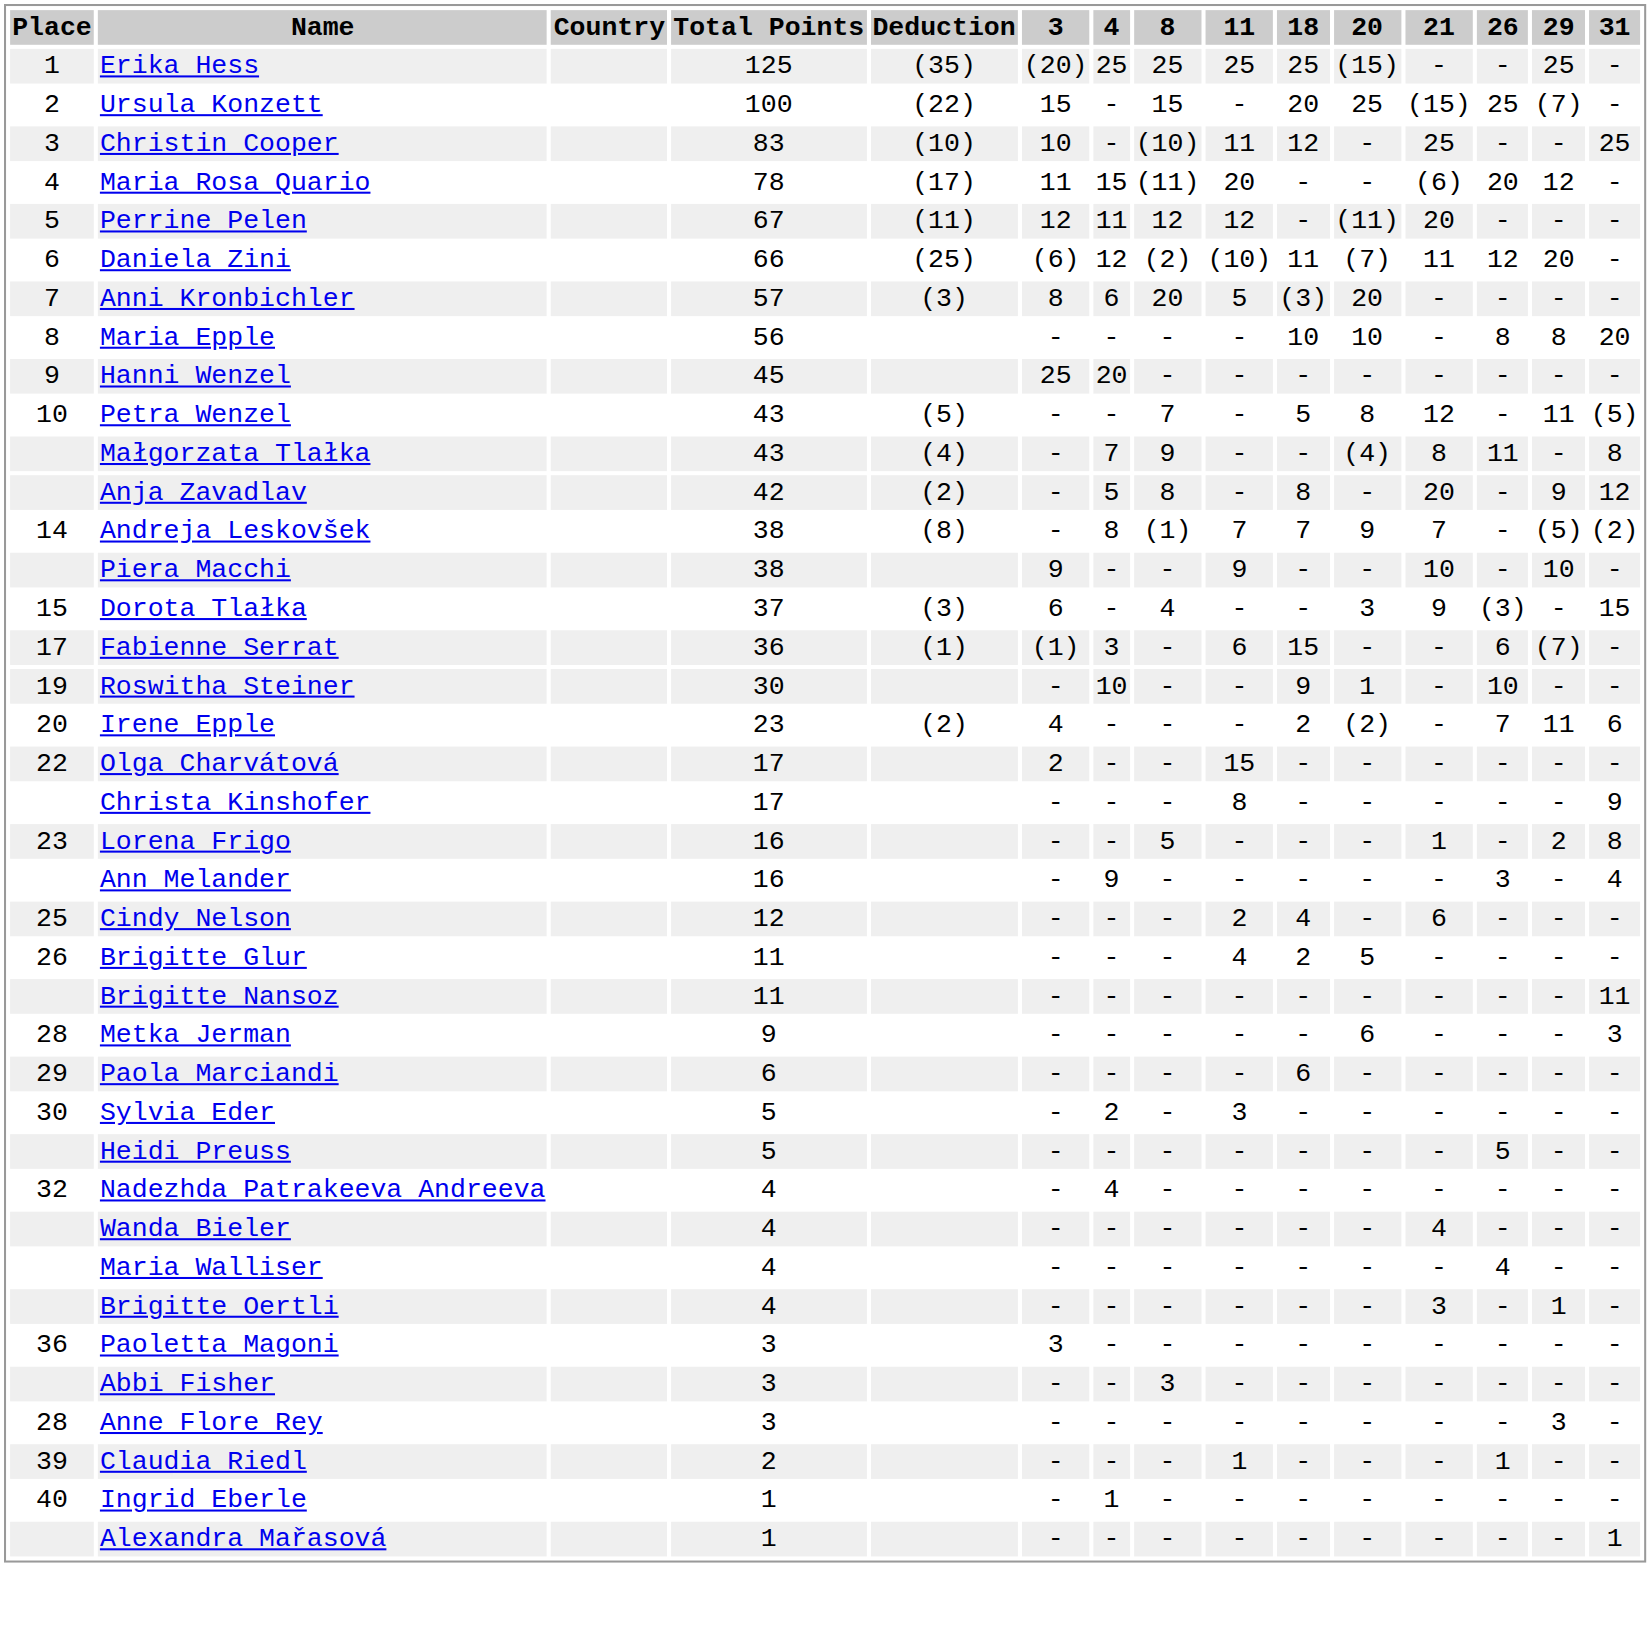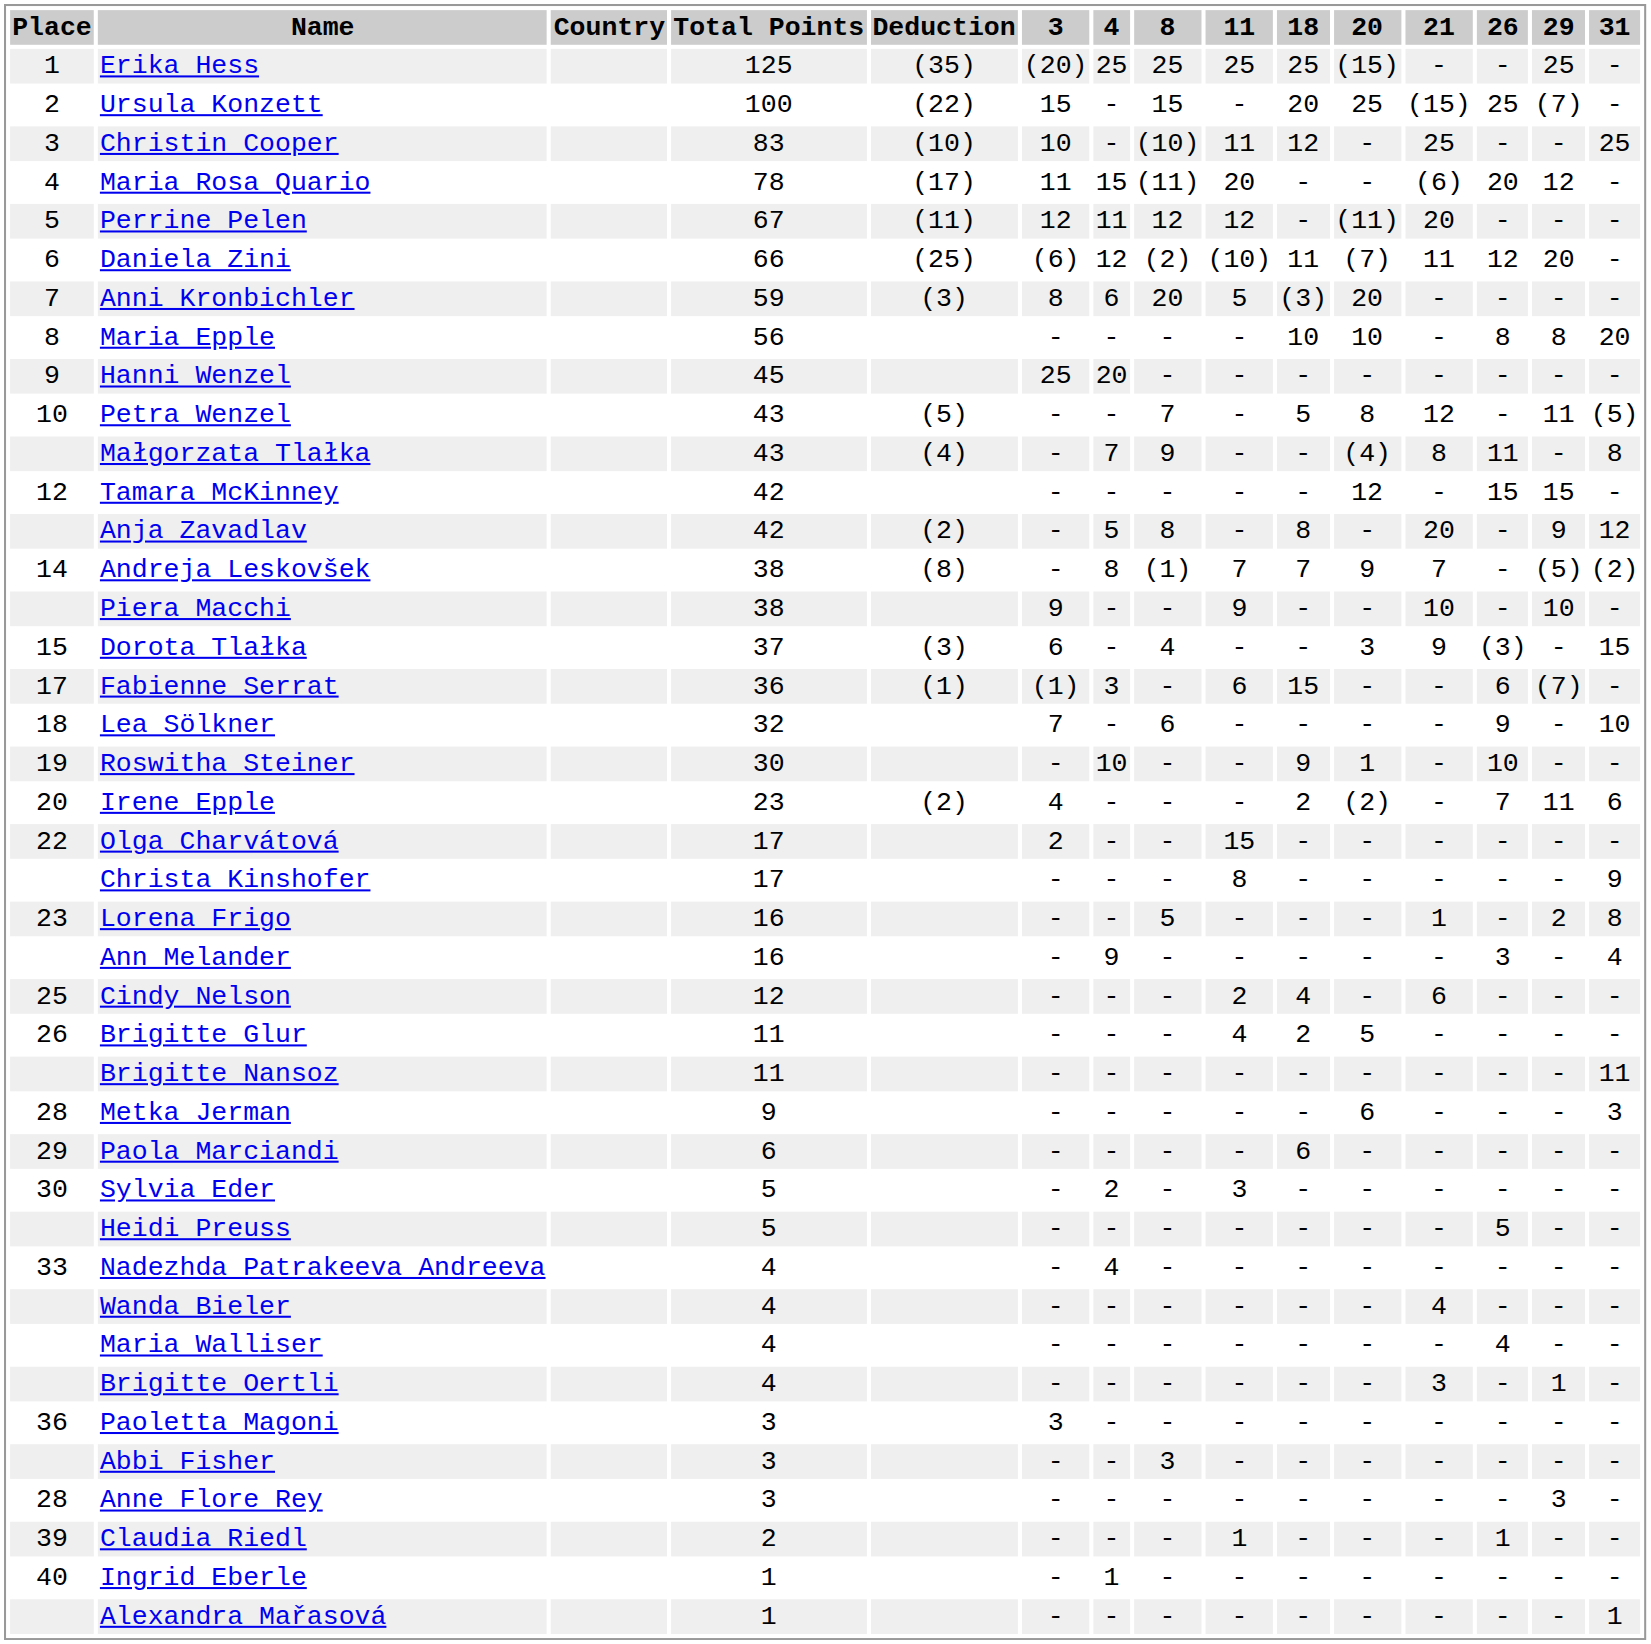 <table border="0" style="border: 1px solid #999; background-color:#FFFFFF; text-align:center">
 <tr align="center" bgcolor="#CCCCCC">
 <th>Place</th>
 <th>Name</th>
 <th>Country</th>
 <th>Total Points</th>
 <th>Deduction</th>
 <th>3</th>
 <th>4</th>
 <th>8</th>
 <th>11</th>
 <th>18</th>
 <th>20</th>
 <th>21</th>
 <th>26</th>
 <th>29</th>
 <th>31</th>
 </tr>
 <tr bgcolor="#EFEFEF">
 <td>1</td>
 <td align="left"><a href='#'>Erika Hess</a></td>
 <td align="left"></td>
 <td>125</td>
 <td>(35)</td>
 <td>(20)</td>
 <td>25</td>
 <td>25</td>
 <td>25</td>
 <td>25</td>
 <td>(15)</td>
 <td>-</td>
 <td>-</td>
 <td>25</td>
 <td>-</td>
 </tr>
 <tr>
 <td>2</td>
 <td align="left"><a href='#'>Ursula Konzett</a></td>
 <td align="left"></td>
 <td>100</td>
 <td>(22)</td>
 <td>15</td>
 <td>-</td>
 <td>15</td>
 <td>-</td>
 <td>20</td>
 <td>25</td>
 <td>(15)</td>
 <td>25</td>
 <td>(7)</td>
 <td>-</td>
 </tr>
 <tr bgcolor="#EFEFEF">
 <td>3</td>
 <td align="left"><a href='#'>Christin Cooper</a></td>
 <td align="left"></td>
 <td>83</td>
 <td>(10)</td>
 <td>10</td>
 <td>-</td>
 <td>(10)</td>
 <td>11</td>
 <td>12</td>
 <td>-</td>
 <td>25</td>
 <td>-</td>
 <td>-</td>
 <td>25</td>
 </tr>
 <tr>
 <td>4</td>
 <td align="left"><a href='#'>Maria Rosa Quario</a></td>
 <td align="left"></td>
 <td>78</td>
 <td>(17)</td>
 <td>11</td>
 <td>15</td>
 <td>(11)</td>
 <td>20</td>
 <td>-</td>
 <td>-</td>
 <td>(6)</td>
 <td>20</td>
 <td>12</td>
 <td>-</td>
 </tr>
 <tr bgcolor="#EFEFEF">
 <td>5</td>
 <td align="left"><a href='#'>Perrine Pelen</a></td>
 <td align="left"></td>
 <td>67</td>
 <td>(11)</td>
 <td>12</td>
 <td>11</td>
 <td>12</td>
 <td>12</td>
 <td>-</td>
 <td>(11)</td>
 <td>20</td>
 <td>-</td>
 <td>-</td>
 <td>-</td>
 </tr>
 <tr>
 <td>6</td>
 <td align="left"><a href='#'>Daniela Zini</a></td>
 <td align="left"></td>
 <td>66</td>
 <td>(25)</td>
 <td>(6)</td>
 <td>12</td>
 <td>(2)</td>
 <td>(10)</td>
 <td>11</td>
 <td>(7)</td>
 <td>11</td>
 <td>12</td>
 <td>20</td>
 <td>-</td>
 </tr>
 <tr bgcolor="#EFEFEF">
 <td>7</td>
 <td align="left"><a href='#'>Anni Kronbichler</a></td>
 <td align="left"></td>
-<td>57</td>
+<td>59</td>
 <td>(3)</td>
 <td>8</td>
 <td>6</td>
 <td>20</td>
 <td>5</td>
 <td>(3)</td>
 <td>20</td>
 <td>-</td>
 <td>-</td>
 <td>-</td>
 <td>-</td>
 </tr>
 <tr>
 <td>8</td>
 <td align="left"><a href='#'>Maria Epple</a></td>
 <td align="left"></td>
 <td>56</td>
 <td></td>
 <td>-</td>
 <td>-</td>
 <td>-</td>
 <td>-</td>
 <td>10</td>
 <td>10</td>
 <td>-</td>
 <td>8</td>
 <td>8</td>
 <td>20</td>
 </tr>
 <tr bgcolor="#EFEFEF">
 <td>9</td>
 <td align="left"><a href='#'>Hanni Wenzel</a></td>
 <td align="left"></td>
 <td>45</td>
 <td></td>
 <td>25</td>
 <td>20</td>
 <td>-</td>
 <td>-</td>
 <td>-</td>
 <td>-</td>
 <td>-</td>
 <td>-</td>
 <td>-</td>
 <td>-</td>
 </tr>
 <tr>
 <td>10</td>
 <td align="left"><a href='#'>Petra Wenzel</a></td>
 <td align="left"></td>
 <td>43</td>
 <td>(5)</td>
 <td>-</td>
 <td>-</td>
 <td>7</td>
 <td>-</td>
 <td>5</td>
 <td>8</td>
 <td>12</td>
 <td>-</td>
 <td>11</td>
 <td>(5)</td>
 </tr>
 <tr bgcolor="#EFEFEF">
 <td></td>
 <td align="left"><a href='#'>Małgorzata Tlałka</a></td>
 <td align="left"></td>
 <td>43</td>
 <td>(4)</td>
 <td>-</td>
 <td>7</td>
 <td>9</td>
 <td>-</td>
 <td>-</td>
 <td>(4)</td>
 <td>8</td>
 <td>11</td>
 <td>-</td>
 <td>8</td>
+</tr>
+<tr>
+<td>12</td>
+<td align="left"><a href='#'>Tamara McKinney</a></td>
+<td align="left"></td>
+<td>42</td>
+<td></td>
+<td>-</td>
+<td>-</td>
+<td>-</td>
+<td>-</td>
+<td>-</td>
+<td>12</td>
+<td>-</td>
+<td>15</td>
+<td>15</td>
+<td>-</td>
 </tr>
 <tr bgcolor="#EFEFEF">
 <td></td>
 <td align="left"><a href='#'>Anja Zavadlav</a></td>
 <td align="left"></td>
 <td>42</td>
 <td>(2)</td>
 <td>-</td>
 <td>5</td>
 <td>8</td>
 <td>-</td>
 <td>8</td>
 <td>-</td>
 <td>20</td>
 <td>-</td>
 <td>9</td>
 <td>12</td>
 </tr>
 <tr>
 <td>14</td>
 <td align="left"><a href='#'>Andreja Leskovšek</a></td>
 <td align="left"></td>
 <td>38</td>
 <td>(8)</td>
 <td>-</td>
 <td>8</td>
 <td>(1)</td>
 <td>7</td>
 <td>7</td>
 <td>9</td>
 <td>7</td>
 <td>-</td>
 <td>(5)</td>
 <td>(2)</td>
 </tr>
 <tr bgcolor="#EFEFEF">
 <td></td>
 <td align="left"><a href='#'>Piera Macchi</a></td>
 <td align="left"></td>
 <td>38</td>
 <td></td>
 <td>9</td>
 <td>-</td>
 <td>-</td>
 <td>9</td>
 <td>-</td>
 <td>-</td>
 <td>10</td>
 <td>-</td>
 <td>10</td>
 <td>-</td>
 </tr>
 <tr>
 <td>15</td>
 <td align="left"><a href='#'>Dorota Tlałka</a></td>
 <td align="left"></td>
 <td>37</td>
 <td>(3)</td>
 <td>6</td>
 <td>-</td>
 <td>4</td>
 <td>-</td>
 <td>-</td>
 <td>3</td>
 <td>9</td>
 <td>(3)</td>
 <td>-</td>
 <td>15</td>
 </tr>
 <tr bgcolor="#EFEFEF">
 <td>17</td>
 <td align="left"><a href='#'>Fabienne Serrat</a></td>
 <td align="left"></td>
 <td>36</td>
 <td>(1)</td>
 <td>(1)</td>
 <td>3</td>
 <td>-</td>
 <td>6</td>
 <td>15</td>
 <td>-</td>
 <td>-</td>
 <td>6</td>
 <td>(7)</td>
 <td>-</td>
+</tr>
+<tr>
+<td>18</td>
+<td align="left"><a href='#'>Lea Sölkner</a></td>
+<td align="left"></td>
+<td>32</td>
+<td></td>
+<td>7</td>
+<td>-</td>
+<td>6</td>
+<td>-</td>
+<td>-</td>
+<td>-</td>
+<td>-</td>
+<td>9</td>
+<td>-</td>
+<td>10</td>
 </tr>
 <tr bgcolor="#EFEFEF">
 <td>19</td>
 <td align="left"><a href='#'>Roswitha Steiner</a></td>
 <td align="left"></td>
 <td>30</td>
 <td></td>
 <td>-</td>
 <td>10</td>
 <td>-</td>
 <td>-</td>
 <td>9</td>
 <td>1</td>
 <td>-</td>
 <td>10</td>
 <td>-</td>
 <td>-</td>
 </tr>
 <tr>
 <td>20</td>
 <td align="left"><a href='#'>Irene Epple</a></td>
 <td align="left"></td>
 <td>23</td>
 <td>(2)</td>
 <td>4</td>
 <td>-</td>
 <td>-</td>
 <td>-</td>
 <td>2</td>
 <td>(2)</td>
 <td>-</td>
 <td>7</td>
 <td>11</td>
 <td>6</td>
 </tr>
 <tr bgcolor="#EFEFEF">
 <td>22</td>
 <td align="left"><a href='#'>Olga Charvátová</a></td>
 <td align="left"></td>
 <td>17</td>
 <td></td>
 <td>2</td>
 <td>-</td>
 <td>-</td>
 <td>15</td>
 <td>-</td>
 <td>-</td>
 <td>-</td>
 <td>-</td>
 <td>-</td>
 <td>-</td>
 </tr>
 <tr>
 <td></td>
 <td align="left"><a href='#'>Christa Kinshofer</a></td>
 <td align="left"></td>
 <td>17</td>
 <td></td>
 <td>-</td>
 <td>-</td>
 <td>-</td>
 <td>8</td>
 <td>-</td>
 <td>-</td>
 <td>-</td>
 <td>-</td>
 <td>-</td>
 <td>9</td>
 </tr>
 <tr bgcolor="#EFEFEF">
 <td>23</td>
 <td align="left"><a href='#'>Lorena Frigo</a></td>
 <td align="left"></td>
 <td>16</td>
 <td></td>
 <td>-</td>
 <td>-</td>
 <td>5</td>
 <td>-</td>
 <td>-</td>
 <td>-</td>
 <td>1</td>
 <td>-</td>
 <td>2</td>
 <td>8</td>
 </tr>
 <tr>
 <td></td>
 <td align="left"><a href='#'>Ann Melander</a></td>
 <td align="left"></td>
 <td>16</td>
 <td></td>
 <td>-</td>
 <td>9</td>
 <td>-</td>
 <td>-</td>
 <td>-</td>
 <td>-</td>
 <td>-</td>
 <td>3</td>
 <td>-</td>
 <td>4</td>
 </tr>
 <tr bgcolor="#EFEFEF">
 <td>25</td>
 <td align="left"><a href='#'>Cindy Nelson</a></td>
 <td align="left"></td>
 <td>12</td>
 <td></td>
 <td>-</td>
 <td>-</td>
 <td>-</td>
 <td>2</td>
 <td>4</td>
 <td>-</td>
 <td>6</td>
 <td>-</td>
 <td>-</td>
 <td>-</td>
 </tr>
 <tr>
 <td>26</td>
 <td align="left"><a href='#'>Brigitte Glur</a></td>
 <td align="left"></td>
 <td>11</td>
 <td></td>
 <td>-</td>
 <td>-</td>
 <td>-</td>
 <td>4</td>
 <td>2</td>
 <td>5</td>
 <td>-</td>
 <td>-</td>
 <td>-</td>
 <td>-</td>
 </tr>
 <tr bgcolor="#EFEFEF">
 <td></td>
 <td align="left"><a href='#'>Brigitte Nansoz</a></td>
 <td align="left"></td>
 <td>11</td>
 <td></td>
 <td>-</td>
 <td>-</td>
 <td>-</td>
 <td>-</td>
 <td>-</td>
 <td>-</td>
 <td>-</td>
 <td>-</td>
 <td>-</td>
 <td>11</td>
 </tr>
 <tr>
 <td>28</td>
 <td align="left"><a href='#'>Metka Jerman</a></td>
 <td align="left"></td>
 <td>9</td>
 <td></td>
 <td>-</td>
 <td>-</td>
 <td>-</td>
 <td>-</td>
 <td>-</td>
 <td>6</td>
 <td>-</td>
 <td>-</td>
 <td>-</td>
 <td>3</td>
 </tr>
 <tr bgcolor="#EFEFEF">
 <td>29</td>
 <td align="left"><a href='#'>Paola Marciandi</a></td>
 <td align="left"></td>
 <td>6</td>
 <td></td>
 <td>-</td>
 <td>-</td>
 <td>-</td>
 <td>-</td>
 <td>6</td>
 <td>-</td>
 <td>-</td>
 <td>-</td>
 <td>-</td>
 <td>-</td>
 </tr>
 <tr>
 <td>30</td>
 <td align="left"><a href='#'>Sylvia Eder</a></td>
 <td align="left"></td>
 <td>5</td>
 <td></td>
 <td>-</td>
 <td>2</td>
 <td>-</td>
 <td>3</td>
 <td>-</td>
 <td>-</td>
 <td>-</td>
 <td>-</td>
 <td>-</td>
 <td>-</td>
 </tr>
 <tr bgcolor="#EFEFEF">
 <td></td>
 <td align="left"><a href='#'>Heidi Preuss</a></td>
 <td align="left"></td>
 <td>5</td>
 <td></td>
 <td>-</td>
 <td>-</td>
 <td>-</td>
 <td>-</td>
 <td>-</td>
 <td>-</td>
 <td>-</td>
 <td>5</td>
 <td>-</td>
 <td>-</td>
 </tr>
 <tr>
-<td>32</td>
+<td>33</td>
 <td align="left"><a href='#'>Nadezhda Patrakeeva Andreeva</a></td>
 <td align="left"></td>
 <td>4</td>
 <td></td>
 <td>-</td>
 <td>4</td>
 <td>-</td>
 <td>-</td>
 <td>-</td>
 <td>-</td>
 <td>-</td>
 <td>-</td>
 <td>-</td>
 <td>-</td>
 </tr>
 <tr bgcolor="#EFEFEF">
 <td></td>
 <td align="left"><a href='#'>Wanda Bieler</a></td>
 <td align="left"></td>
 <td>4</td>
 <td></td>
 <td>-</td>
 <td>-</td>
 <td>-</td>
 <td>-</td>
 <td>-</td>
 <td>-</td>
 <td>4</td>
 <td>-</td>
 <td>-</td>
 <td>-</td>
 </tr>
 <tr>
 <td></td>
 <td align="left"><a href='#'>Maria Walliser</a></td>
 <td align="left"></td>
 <td>4</td>
 <td></td>
 <td>-</td>
 <td>-</td>
 <td>-</td>
 <td>-</td>
 <td>-</td>
 <td>-</td>
 <td>-</td>
 <td>4</td>
 <td>-</td>
 <td>-</td>
 </tr>
 <tr bgcolor="#EFEFEF">
 <td></td>
 <td align="left"><a href='#'>Brigitte Oertli</a></td>
 <td align="left"></td>
 <td>4</td>
 <td></td>
 <td>-</td>
 <td>-</td>
 <td>-</td>
 <td>-</td>
 <td>-</td>
 <td>-</td>
 <td>3</td>
 <td>-</td>
 <td>1</td>
 <td>-</td>
 </tr>
 <tr>
 <td>36</td>
 <td align="left"><a href='#'>Paoletta Magoni</a></td>
 <td align="left"></td>
 <td>3</td>
 <td></td>
 <td>3</td>
 <td>-</td>
 <td>-</td>
 <td>-</td>
 <td>-</td>
 <td>-</td>
 <td>-</td>
 <td>-</td>
 <td>-</td>
 <td>-</td>
 </tr>
 <tr bgcolor="#EFEFEF">
 <td></td>
 <td align="left"><a href='#'>Abbi Fisher</a></td>
 <td align="left"></td>
 <td>3</td>
 <td></td>
 <td>-</td>
 <td>-</td>
 <td>3</td>
 <td>-</td>
 <td>-</td>
 <td>-</td>
 <td>-</td>
 <td>-</td>
 <td>-</td>
 <td>-</td>
 </tr>
 <tr>
 <td>28</td>
 <td align="left"><a href='#'>Anne Flore Rey</a></td>
 <td align="left"></td>
 <td>3</td>
 <td></td>
 <td>-</td>
 <td>-</td>
 <td>-</td>
 <td>-</td>
 <td>-</td>
 <td>-</td>
 <td>-</td>
 <td>-</td>
 <td>3</td>
 <td>-</td>
 </tr>
 <tr bgcolor="#EFEFEF">
 <td>39</td>
 <td align="left"><a href='#'>Claudia Riedl</a></td>
 <td align="left"></td>
 <td>2</td>
 <td></td>
 <td>-</td>
 <td>-</td>
 <td>-</td>
 <td>1</td>
 <td>-</td>
 <td>-</td>
 <td>-</td>
 <td>1</td>
 <td>-</td>
 <td>-</td>
 </tr>
 <tr>
 <td>40</td>
 <td align="left"><a href='#'>Ingrid Eberle</a></td>
 <td align="left"></td>
 <td>1</td>
 <td></td>
 <td>-</td>
 <td>1</td>
 <td>-</td>
 <td>-</td>
 <td>-</td>
 <td>-</td>
 <td>-</td>
 <td>-</td>
 <td>-</td>
 <td>-</td>
 </tr>
 <tr bgcolor="#EFEFEF">
 <td></td>
 <td align="left"><a href='#'>Alexandra Mařasová</a></td>
 <td align="left"></td>
 <td>1</td>
 <td></td>
 <td>-</td>
 <td>-</td>
 <td>-</td>
 <td>-</td>
 <td>-</td>
 <td>-</td>
 <td>-</td>
 <td>-</td>
 <td>-</td>
 <td>1</td>
 </tr>
 </table>
